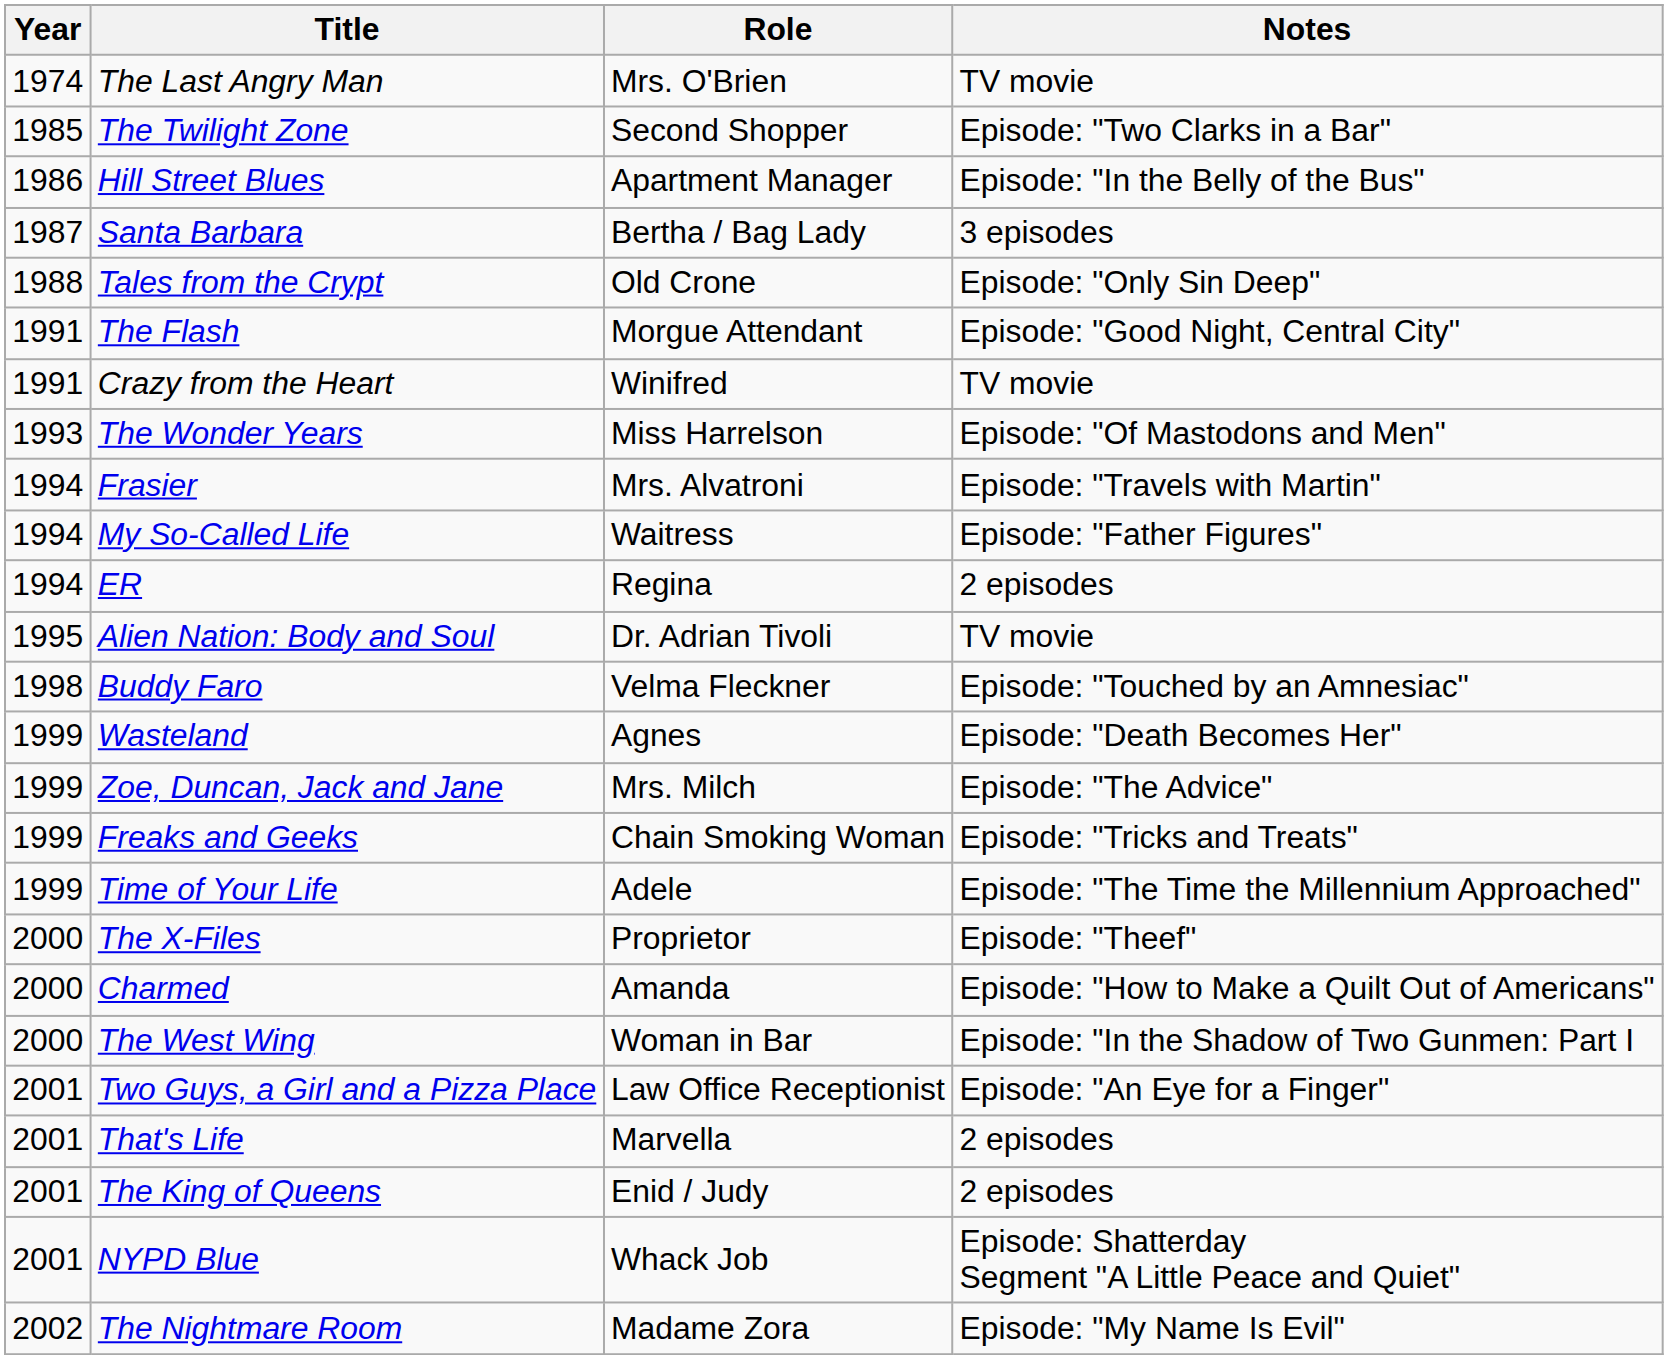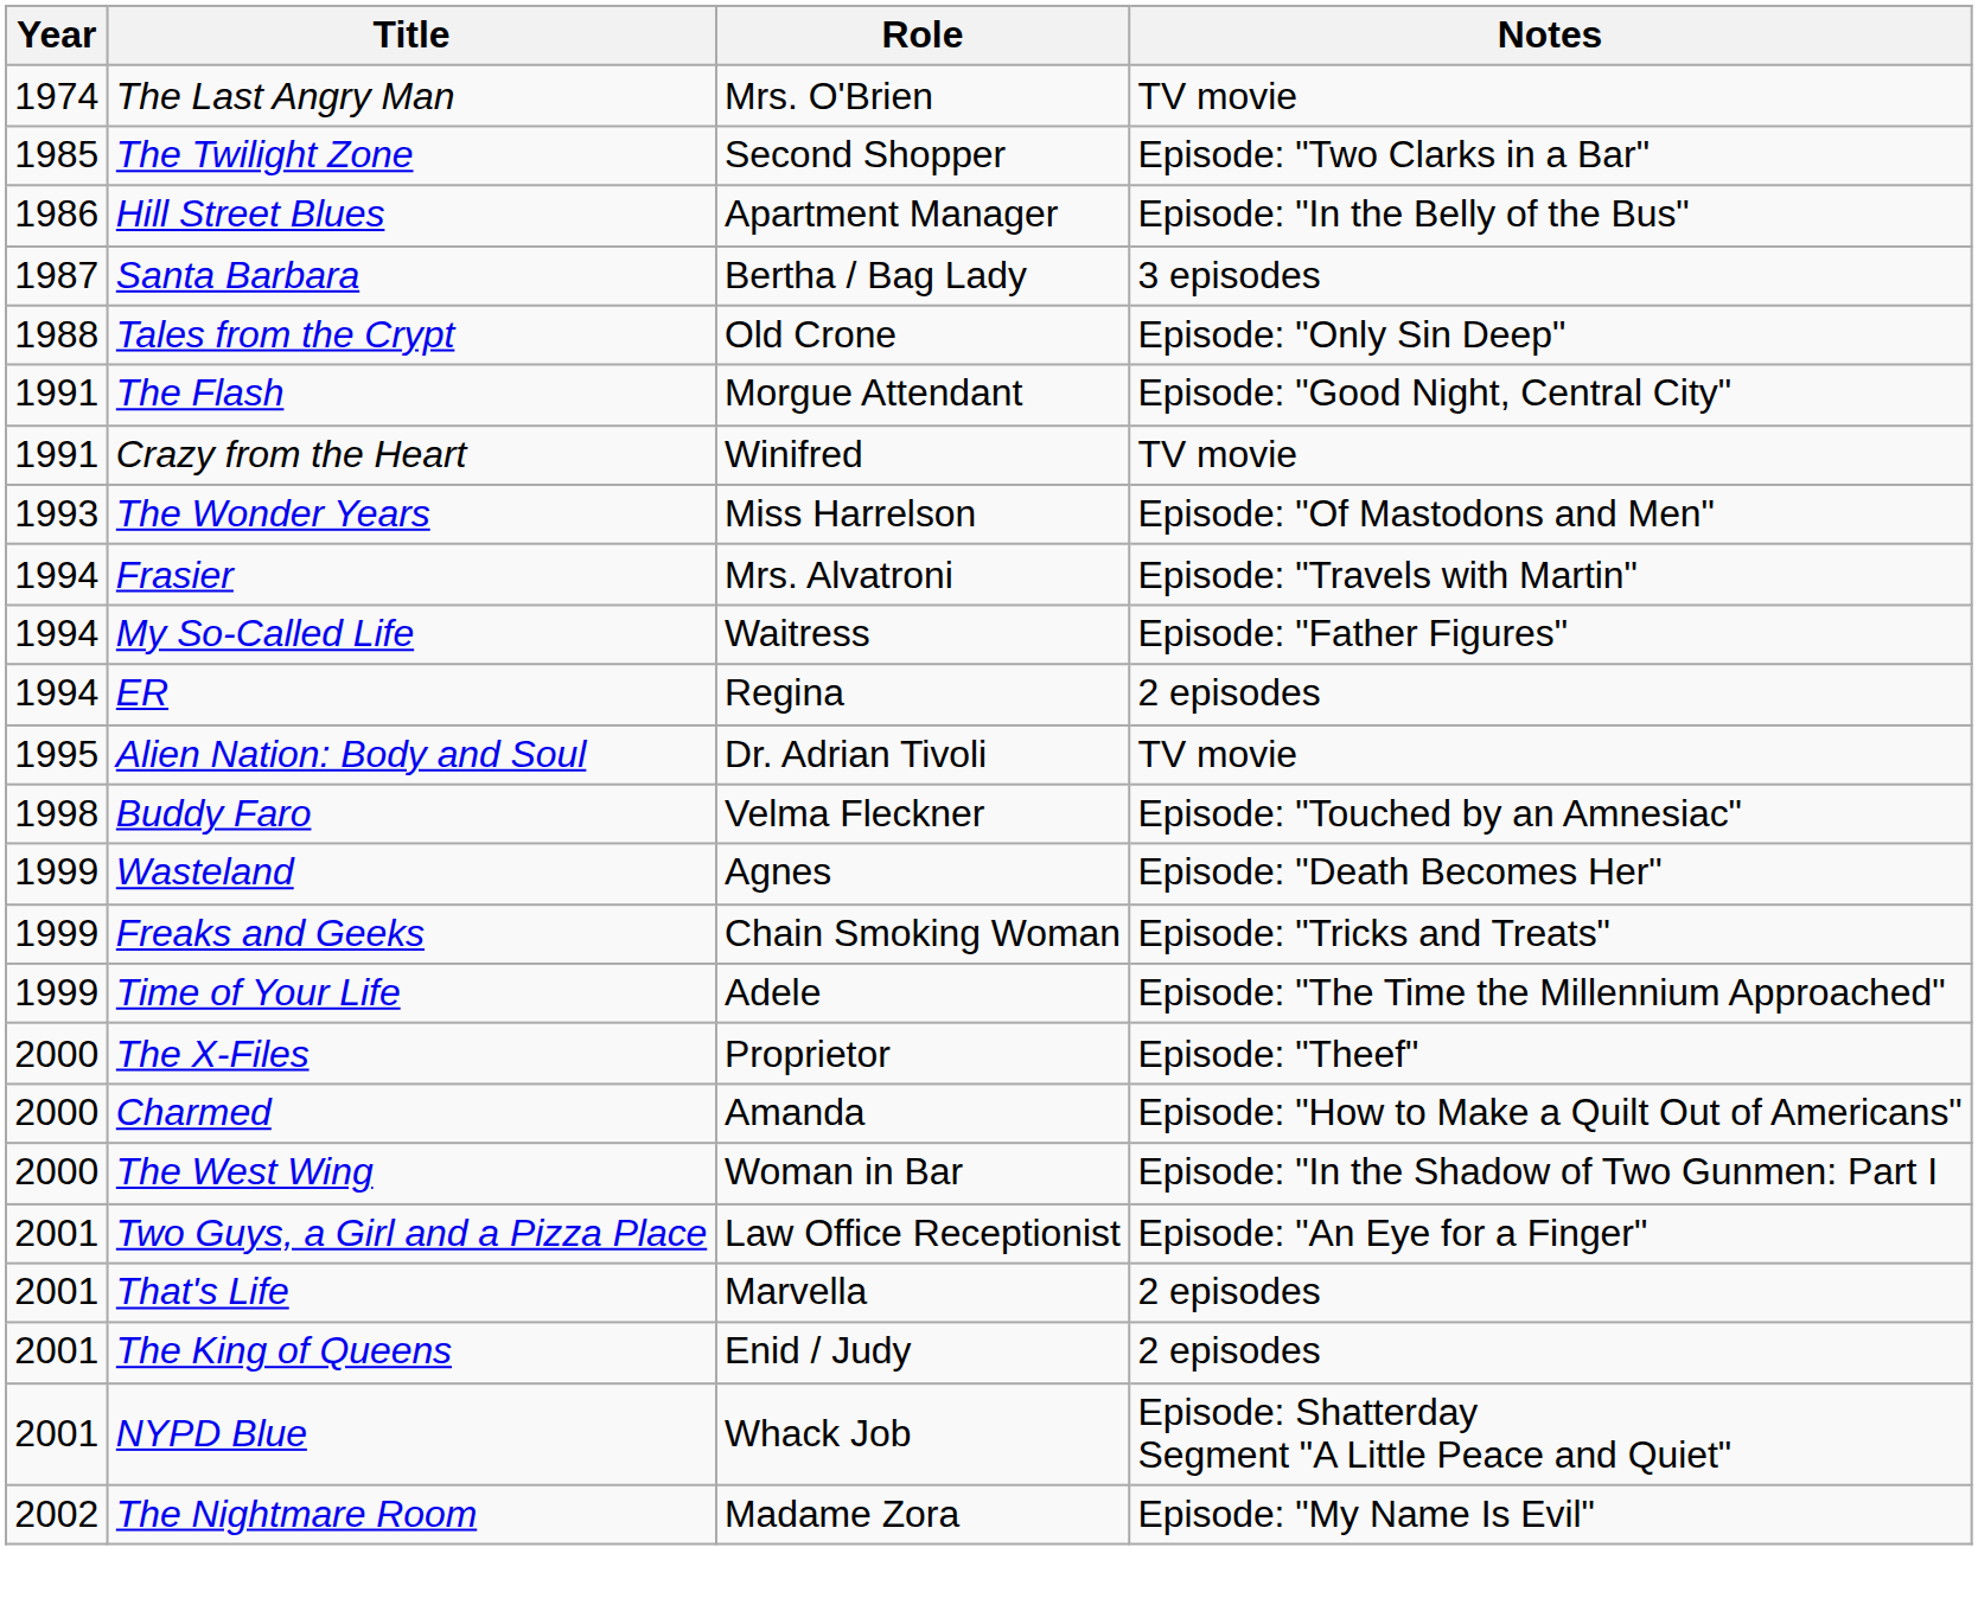 <table class="wikitable mw-collapsible">
 <tr>
 <th>Year</th>
 <th>Title</th>
 <th>Role</th>
 <th>Notes</th>
 </tr>
 <tr>
 <td>1974</td>
 <td><em>The Last Angry Man</em></td>
 <td>Mrs. O'Brien</td>
 <td>TV movie</td>
 </tr>
 <tr>
 <td>1985</td>
 <td><em><a href='#'>The Twilight Zone</a></em></td>
 <td>Second Shopper</td>
 <td>Episode: "Two Clarks in a Bar"</td>
 </tr>
 <tr>
 <td>1986</td>
 <td><em><a href='#'>Hill Street Blues</a></em></td>
 <td>Apartment Manager</td>
 <td>Episode: "In the Belly of the Bus"</td>
 </tr>
 <tr>
 <td>1987</td>
 <td><em><a href='#'>Santa Barbara</a></em></td>
 <td>Bertha / Bag Lady</td>
 <td>3 episodes</td>
 </tr>
 <tr>
 <td>1988</td>
 <td><em><a href='#'>Tales from the Crypt</a></em></td>
 <td>Old Crone</td>
 <td>Episode: "Only Sin Deep"</td>
 </tr>
 <tr>
 <td>1991</td>
 <td><em><a href='#'>The Flash</a></em></td>
 <td>Morgue Attendant</td>
 <td>Episode: "Good Night, Central City"</td>
 </tr>
 <tr>
 <td>1991</td>
 <td><em>Crazy from the Heart</em></td>
 <td>Winifred</td>
 <td>TV movie</td>
 </tr>
 <tr>
 <td>1993</td>
 <td><em><a href='#'>The Wonder Years</a></em></td>
 <td>Miss Harrelson</td>
 <td>Episode: "Of Mastodons and Men"</td>
 </tr>
 <tr>
 <td>1994</td>
 <td><em><a href='#'>Frasier</a></em></td>
 <td>Mrs. Alvatroni</td>
 <td>Episode: "Travels with Martin"</td>
 </tr>
 <tr>
 <td>1994</td>
 <td><em><a href='#'>My So-Called Life</a></em></td>
 <td>Waitress</td>
 <td>Episode: "Father Figures"</td>
 </tr>
 <tr>
 <td>1994</td>
 <td><em><a href='#'>ER</a></em></td>
 <td>Regina</td>
 <td>2 episodes</td>
 </tr>
 <tr>
 <td>1995</td>
 <td><em><a href='#'>Alien Nation: Body and Soul</a></em></td>
 <td>Dr. Adrian Tivoli</td>
 <td>TV movie</td>
 </tr>
 <tr>
 <td>1998</td>
 <td><em><a href='#'>Buddy Faro</a></em></td>
 <td>Velma Fleckner</td>
 <td>Episode: "Touched by an Amnesiac"</td>
 </tr>
 <tr>
 <td>1999</td>
 <td><em><a href='#'>Wasteland</a></em></td>
 <td>Agnes</td>
 <td>Episode: "Death Becomes Her"</td>
 </tr>
 <tr>
 <td>1999</td>
-<td><em><a href='#'>Zoe, Duncan, Jack and Jane</a></em></td>
-<td>Mrs. Milch</td>
-<td>Episode: "The Advice"</td>
-</tr>
-<tr>
-<td>1999</td>
 <td><em><a href='#'>Freaks and Geeks</a></em></td>
 <td>Chain Smoking Woman</td>
 <td>Episode: "Tricks and Treats"</td>
 </tr>
 <tr>
 <td>1999</td>
 <td><em><a href='#'>Time of Your Life</a></em></td>
 <td>Adele</td>
 <td>Episode: "The Time the Millennium Approached"</td>
 </tr>
 <tr>
 <td>2000</td>
 <td><em><a href='#'>The X-Files</a></em></td>
 <td>Proprietor</td>
 <td>Episode: "Theef"</td>
 </tr>
 <tr>
 <td>2000</td>
 <td><em><a href='#'>Charmed</a></em></td>
 <td>Amanda</td>
 <td>Episode: "How to Make a Quilt Out of Americans"</td>
 </tr>
 <tr>
 <td>2000</td>
 <td><em><a href='#'>The West Wing</a></em></td>
 <td>Woman in Bar</td>
 <td>Episode: "In the Shadow of Two Gunmen: Part I</td>
 </tr>
 <tr>
 <td>2001</td>
 <td><em><a href='#'>Two Guys, a Girl and a Pizza Place</a></em></td>
 <td>Law Office Receptionist</td>
 <td>Episode: "An Eye for a Finger"</td>
 </tr>
 <tr>
 <td>2001</td>
 <td><em><a href='#'>That's Life</a></em></td>
 <td>Marvella</td>
 <td>2 episodes</td>
 </tr>
 <tr>
 <td>2001</td>
 <td><em><a href='#'>The King of Queens</a></em></td>
 <td>Enid / Judy</td>
 <td>2 episodes</td>
 </tr>
 <tr>
 <td>2001</td>
 <td><em><a href='#'>NYPD Blue</a></em></td>
 <td>Whack Job</td>
 <td>Episode: Shatterday<br>Segment "A Little Peace and Quiet"</td>
 </tr>
 <tr>
 <td>2002</td>
 <td><em><a href='#'>The Nightmare Room</a></em></td>
 <td>Madame Zora</td>
 <td>Episode: "My Name Is Evil"</td>
 </tr>
 </table>
